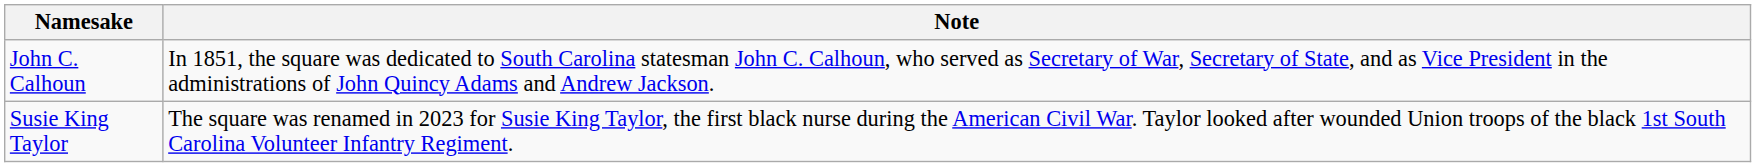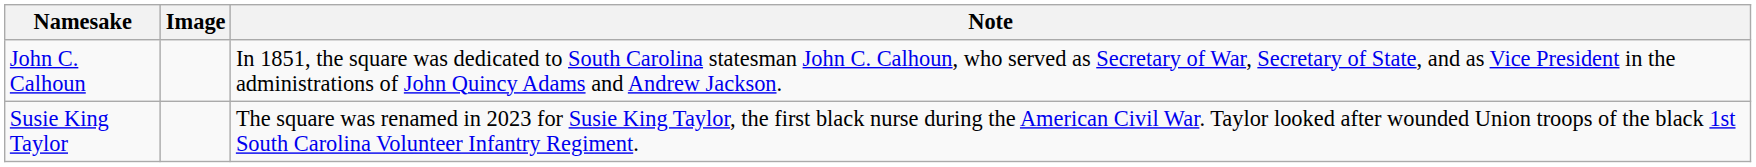 <table class="wikitable">
 <tr>
 <th>Namesake</th>
+<th>Image</th>
 <th>Note</th>
 </tr>
 <tr>
 <td><a href='#'>John C. Calhoun</a></td>
+<td></td>
 <td>In 1851, the square was dedicated to <a href='#'>South Carolina</a> statesman <a href='#'>John C. Calhoun</a>, who served as <a href='#'>Secretary of War</a>, <a href='#'>Secretary of State</a>, and as <a href='#'>Vice President</a> in the administrations of <a href='#'>John Quincy Adams</a> and <a href='#'>Andrew Jackson</a>.</td>
 </tr>
 <tr>
 <td><a href='#'>Susie King Taylor</a></td>
+<td></td>
 <td>The square was renamed in 2023 for <a href='#'>Susie King Taylor</a>, the first black nurse during the <a href='#'>American Civil War</a>. Taylor looked after wounded Union troops of the black <a href='#'>1st South Carolina Volunteer Infantry Regiment</a>.</td>
 </tr>
 </table>
